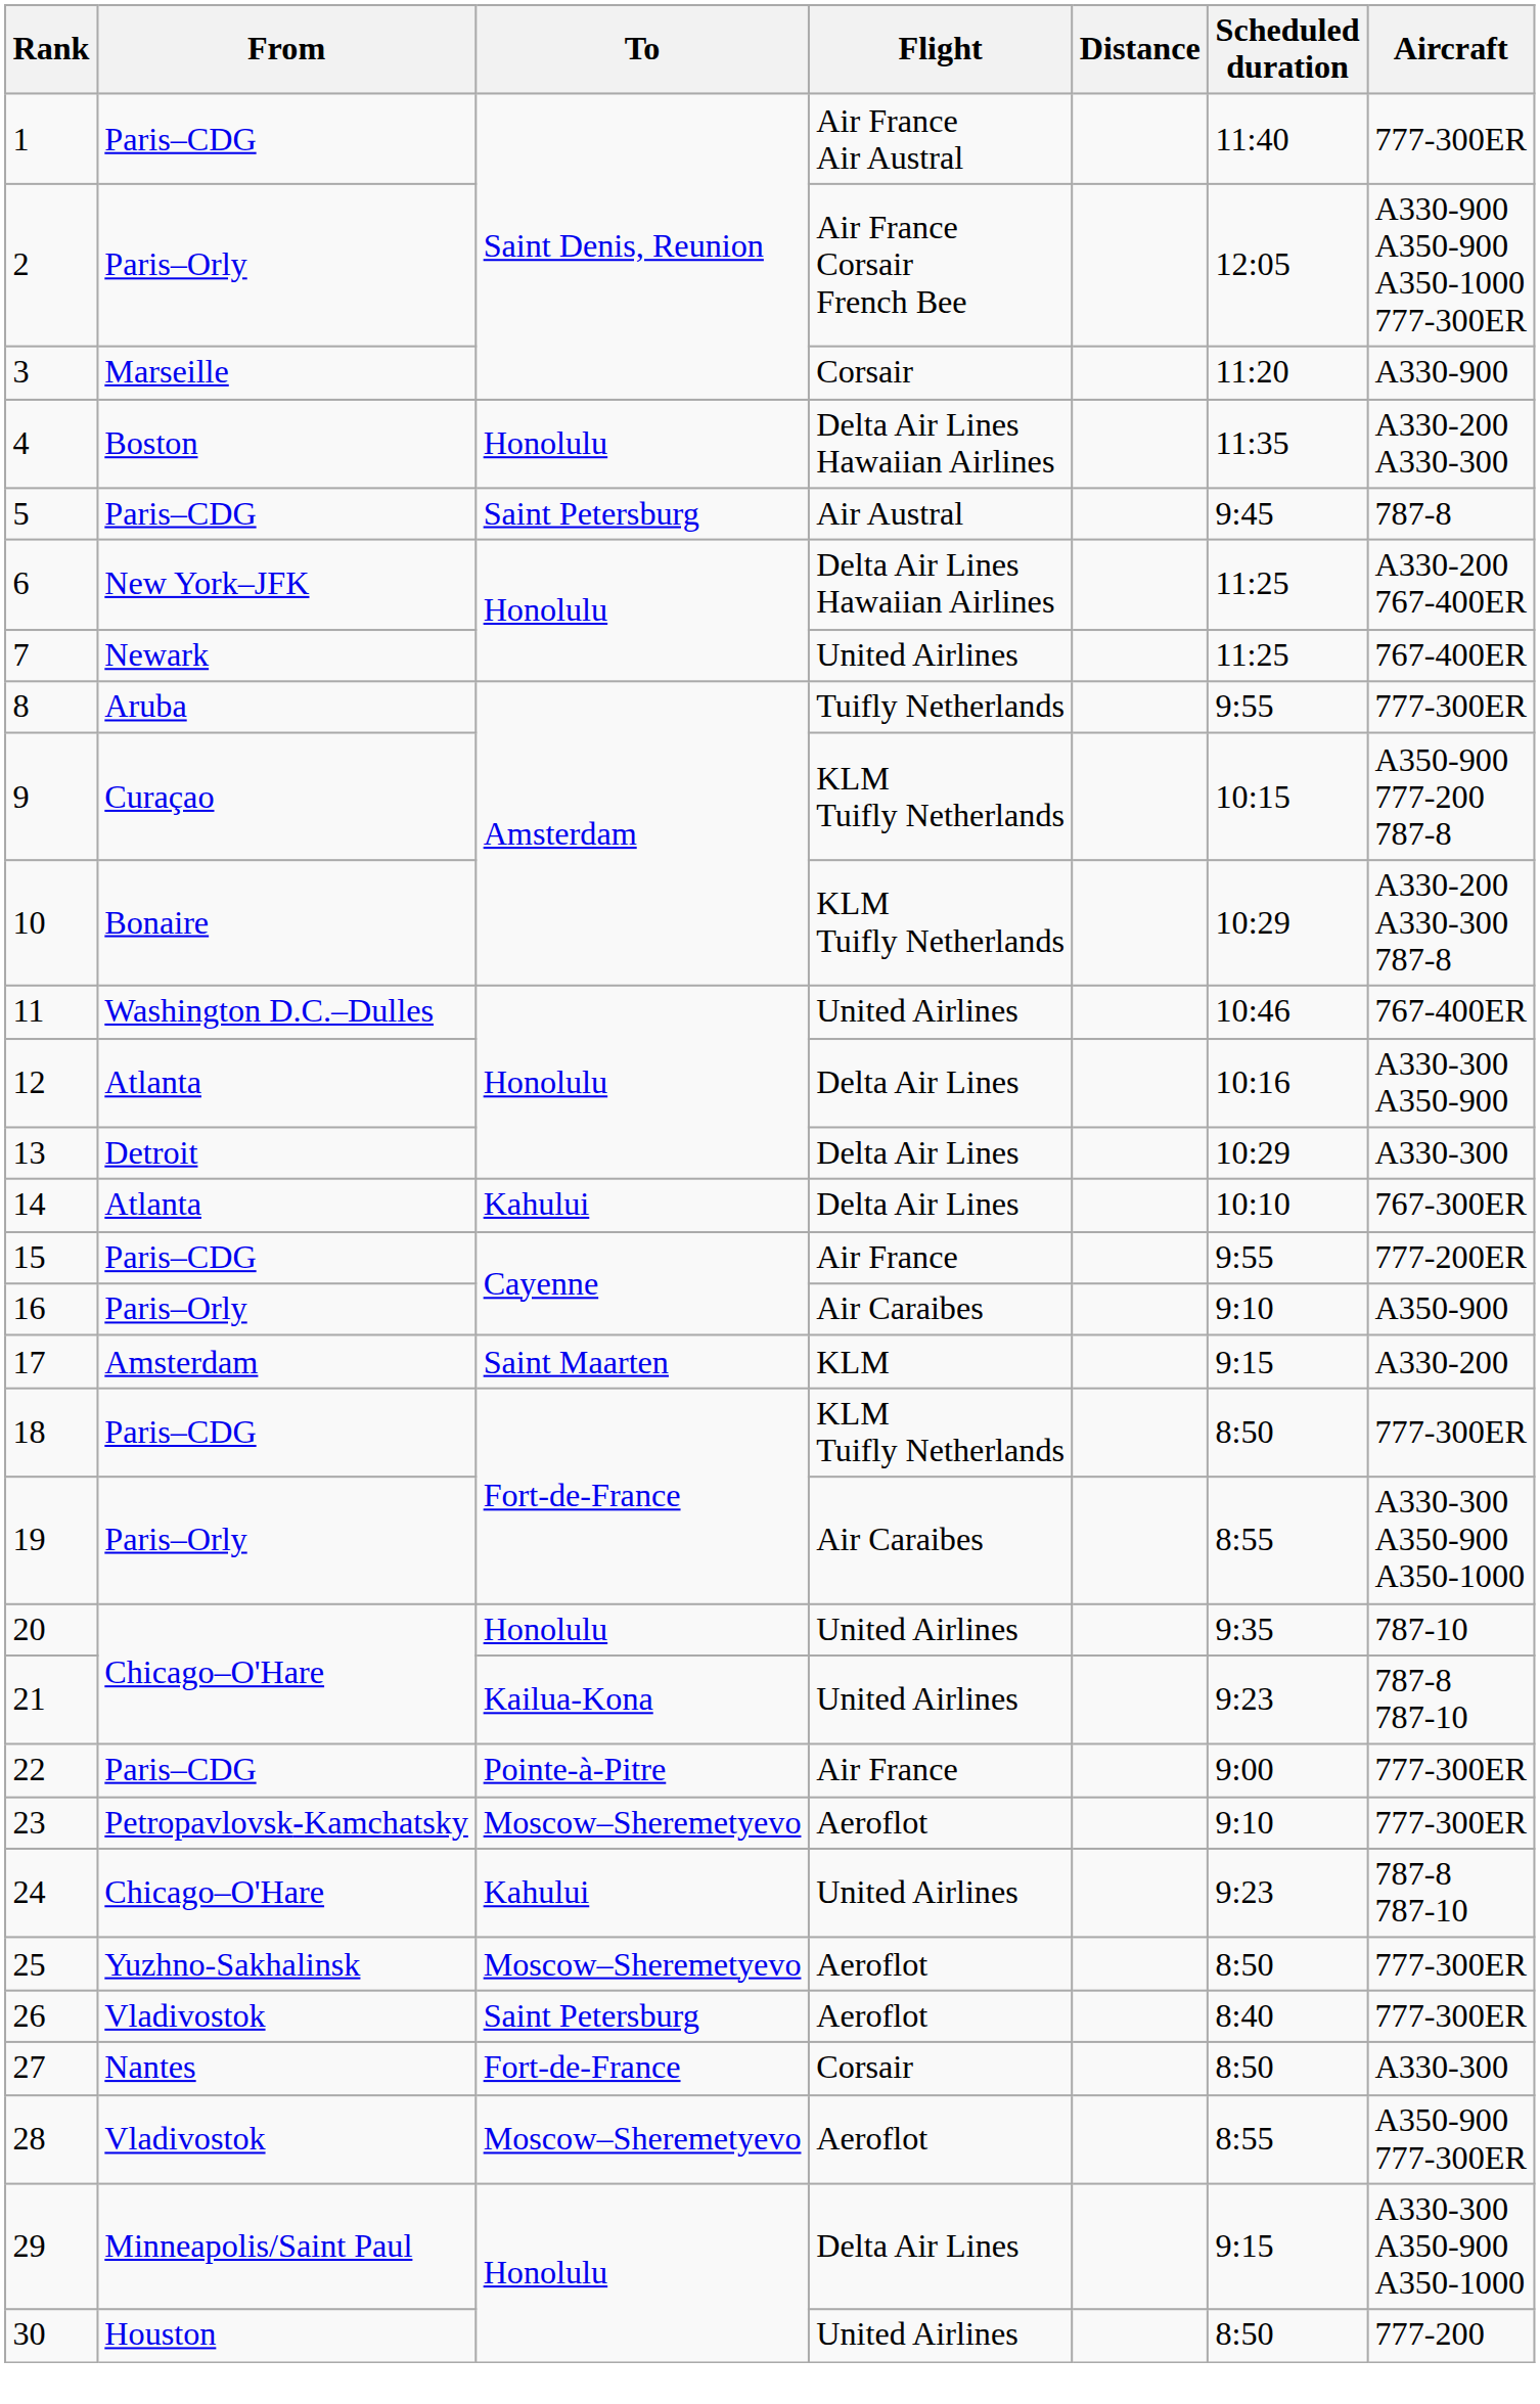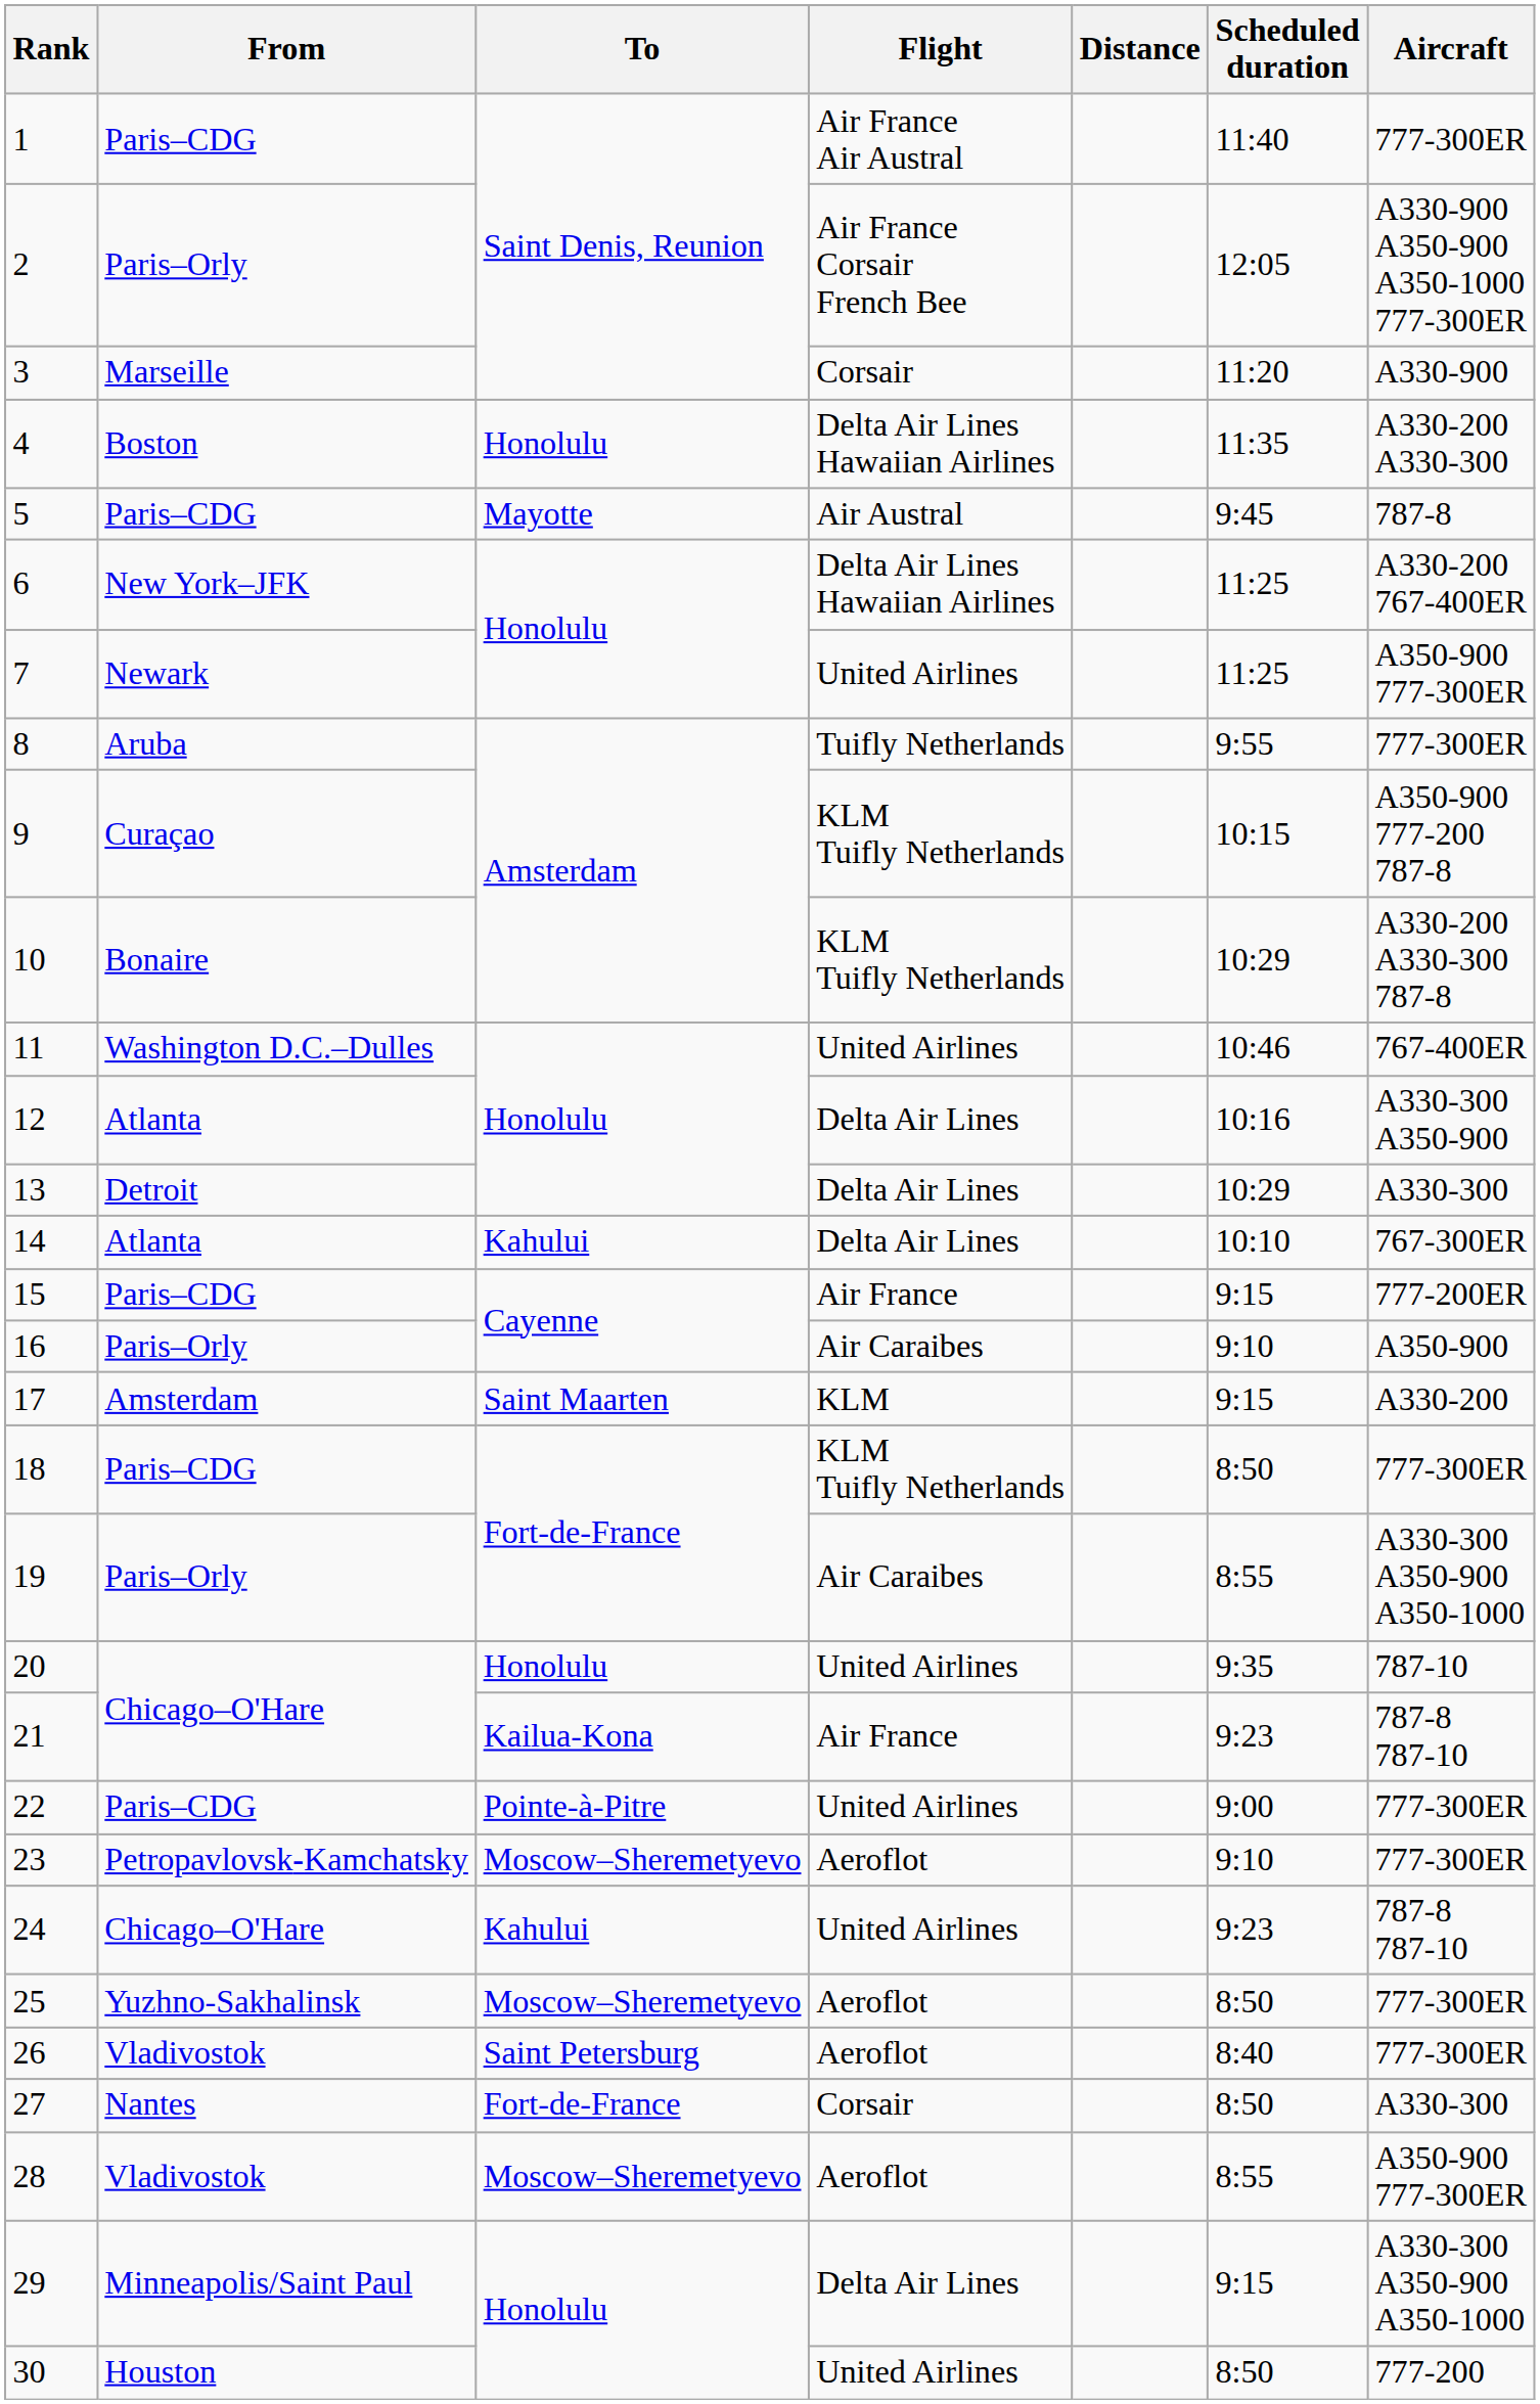 <table class="wikitable sortable">
 <tr>
 <th>Rank</th>
 <th>From</th>
 <th>To</th>
 <th>Flight</th>
 <th>Distance</th>
 <th>Scheduled<br>duration</th>
 <th>Aircraft</th>
 </tr>
 <tr>
 <td>1</td>
 <td> <a href='#'>Paris–CDG</a></td>
 <td rowspan="3"> <a href='#'>Saint Denis, Reunion</a></td>
 <td>Air France <br>Air Austral </td>
 <td></td>
 <td>11:40</td>
 <td>777-300ER</td>
 </tr>
 <tr>
 <td>2</td>
 <td> <a href='#'>Paris–Orly</a></td>
 <td>Air France <br>Corsair <br>French Bee </td>
 <td></td>
 <td>12:05</td>
 <td>A330-900<br>A350-900<br>A350-1000<br>777-300ER</td>
 </tr>
 <tr>
 <td>3</td>
 <td> <a href='#'>Marseille</a></td>
 <td>Corsair </td>
 <td></td>
 <td>11:20</td>
 <td>A330-900</td>
 </tr>
 <tr>
 <td>4</td>
 <td> <a href='#'>Boston</a></td>
 <td> <a href='#'>Honolulu</a></td>
 <td>Delta Air Lines <br>Hawaiian Airlines </td>
 <td></td>
 <td>11:35</td>
 <td>A330-200<br>A330-300</td>
 </tr>
 <tr>
 <td>5</td>
 <td> <a href='#'>Paris–CDG</a></td>
-<td> <a href='#'>Saint Petersburg</a></td>
+<td> <a href='#'>Mayotte</a></td>
 <td>Air Austral </td>
 <td></td>
 <td>9:45</td>
 <td>787-8</td>
 </tr>
 <tr>
 <td>6</td>
 <td> <a href='#'>New York–JFK</a></td>
 <td rowspan="2"> <a href='#'>Honolulu</a></td>
 <td>Delta Air Lines <br>Hawaiian Airlines </td>
 <td></td>
 <td>11:25</td>
 <td>A330-200<br>767-400ER</td>
 </tr>
 <tr>
 <td>7</td>
 <td> <a href='#'>Newark</a></td>
 <td>United Airlines </td>
 <td></td>
 <td>11:25</td>
-<td>767-400ER</td>
+<td>A350-900<br>777-300ER</td>
 </tr>
 <tr>
 <td>8</td>
 <td> <a href='#'>Aruba</a></td>
 <td rowspan="3"> <a href='#'>Amsterdam</a></td>
 <td>Tuifly Netherlands </td>
 <td></td>
 <td>9:55</td>
 <td>777-300ER</td>
 </tr>
 <tr>
 <td>9</td>
 <td> <a href='#'>Curaçao</a></td>
 <td>KLM <br>Tuifly Netherlands </td>
 <td></td>
 <td>10:15</td>
 <td>A350-900<br>777-200<br>787-8</td>
 </tr>
 <tr>
 <td>10</td>
 <td> <a href='#'>Bonaire</a></td>
 <td>KLM <br>Tuifly Netherlands </td>
 <td></td>
 <td>10:29</td>
 <td>A330-200<br>A330-300<br>787-8</td>
 </tr>
 <tr>
 <td>11</td>
 <td> <a href='#'>Washington D.C.–Dulles</a></td>
 <td rowspan="3"> <a href='#'>Honolulu</a></td>
 <td>United Airlines </td>
 <td></td>
 <td>10:46</td>
 <td>767-400ER</td>
 </tr>
 <tr>
 <td>12</td>
 <td> <a href='#'>Atlanta</a></td>
 <td>Delta Air Lines </td>
 <td></td>
 <td>10:16</td>
 <td>A330-300<br>A350-900</td>
 </tr>
 <tr>
 <td>13</td>
 <td> <a href='#'>Detroit</a></td>
 <td>Delta Air Lines </td>
 <td></td>
 <td>10:29</td>
 <td>A330-300</td>
 </tr>
 <tr>
 <td>14</td>
 <td> <a href='#'>Atlanta</a></td>
 <td> <a href='#'>Kahului</a></td>
 <td>Delta Air Lines </td>
 <td></td>
 <td>10:10</td>
 <td>767-300ER</td>
 </tr>
 <tr>
 <td>15</td>
 <td> <a href='#'>Paris–CDG</a></td>
 <td rowspan="2"> <a href='#'>Cayenne</a></td>
 <td>Air France </td>
 <td></td>
-<td>9:55</td>
+<td>9:15</td>
 <td>777-200ER</td>
 </tr>
 <tr>
 <td>16</td>
 <td> <a href='#'>Paris–Orly</a></td>
 <td>Air Caraibes </td>
 <td></td>
 <td>9:10</td>
 <td>A350-900</td>
 </tr>
 <tr>
 <td>17</td>
 <td> <a href='#'>Amsterdam</a></td>
 <td> <a href='#'>Saint Maarten</a></td>
 <td>KLM </td>
 <td></td>
 <td>9:15</td>
 <td>A330-200</td>
 </tr>
 <tr>
 <td>18</td>
 <td> <a href='#'>Paris–CDG</a></td>
 <td rowspan="2"> <a href='#'>Fort-de-France</a></td>
 <td>KLM <br>Tuifly Netherlands </td>
 <td></td>
 <td>8:50</td>
 <td>777-300ER</td>
 </tr>
 <tr>
 <td>19</td>
 <td> <a href='#'>Paris–Orly</a></td>
 <td>Air Caraibes </td>
 <td></td>
 <td>8:55</td>
 <td>A330-300<br>A350-900<br>A350-1000</td>
 </tr>
 <tr>
 <td>20</td>
 <td rowspan="2"> <a href='#'>Chicago–O'Hare</a></td>
 <td> <a href='#'>Honolulu</a></td>
 <td>United Airlines </td>
 <td></td>
 <td>9:35</td>
 <td>787-10</td>
 </tr>
 <tr>
 <td>21</td>
 <td> <a href='#'>Kailua-Kona</a></td>
-<td>United Airlines </td>
+<td>Air France </td>
 <td></td>
 <td>9:23</td>
 <td>787-8<br>787-10</td>
 </tr>
 <tr>
 <td>22</td>
 <td> <a href='#'>Paris–CDG</a></td>
 <td> <a href='#'>Pointe-à-Pitre</a></td>
-<td>Air France </td>
+<td>United Airlines </td>
 <td></td>
 <td>9:00</td>
 <td>777-300ER</td>
 </tr>
 <tr>
 <td>23</td>
 <td> <a href='#'>Petropavlovsk<strong>-</strong>Kamchatsky</a></td>
 <td rowspan="1"> <a href='#'>Moscow–Sheremetyevo</a></td>
 <td>Aeroflot </td>
 <td></td>
 <td>9:10</td>
 <td>777-300ER</td>
 </tr>
 <tr>
 <td>24</td>
 <td> <a href='#'>Chicago–O'Hare</a></td>
 <td> <a href='#'>Kahului</a></td>
 <td>United Airlines </td>
 <td></td>
 <td>9:23</td>
 <td>787-8<br>787-10</td>
 </tr>
 <tr>
 <td>25</td>
 <td> <a href='#'>Yuzhno-Sakhalinsk</a></td>
 <td rowspan="1"> <a href='#'>Moscow–Sheremetyevo</a></td>
 <td>Aeroflot </td>
 <td></td>
 <td>8:50</td>
 <td>777-300ER</td>
 </tr>
 <tr>
 <td>26</td>
 <td> <a href='#'>Vladivostok</a></td>
 <td> <a href='#'>Saint Petersburg</a></td>
 <td>Aeroflot </td>
 <td></td>
 <td>8:40</td>
 <td>777-300ER</td>
 </tr>
 <tr>
 <td>27</td>
 <td> <a href='#'>Nantes</a></td>
 <td> <a href='#'>Fort-de-France</a></td>
 <td>Corsair </td>
 <td></td>
 <td>8:50</td>
 <td>A330-300</td>
 </tr>
 <tr>
 <td>28</td>
 <td> <a href='#'>Vladivostok</a></td>
 <td rowspan="1"> <a href='#'>Moscow–Sheremetyevo</a></td>
 <td>Aeroflot </td>
 <td></td>
 <td>8:55</td>
 <td>A350-900<br>777-300ER</td>
 </tr>
 <tr>
 <td>29</td>
 <td> <a href='#'>Minneapolis/Saint Paul</a></td>
 <td rowspan="2"> <a href='#'>Honolulu</a></td>
 <td>Delta Air Lines </td>
 <td></td>
 <td>9:15</td>
 <td>A330-300<br>A350-900<br>A350-1000</td>
 </tr>
 <tr>
 <td>30</td>
 <td> <a href='#'>Houston</a></td>
 <td>United Airlines </td>
 <td></td>
 <td>8:50</td>
 <td>777-200</td>
 </tr>
 </table>
